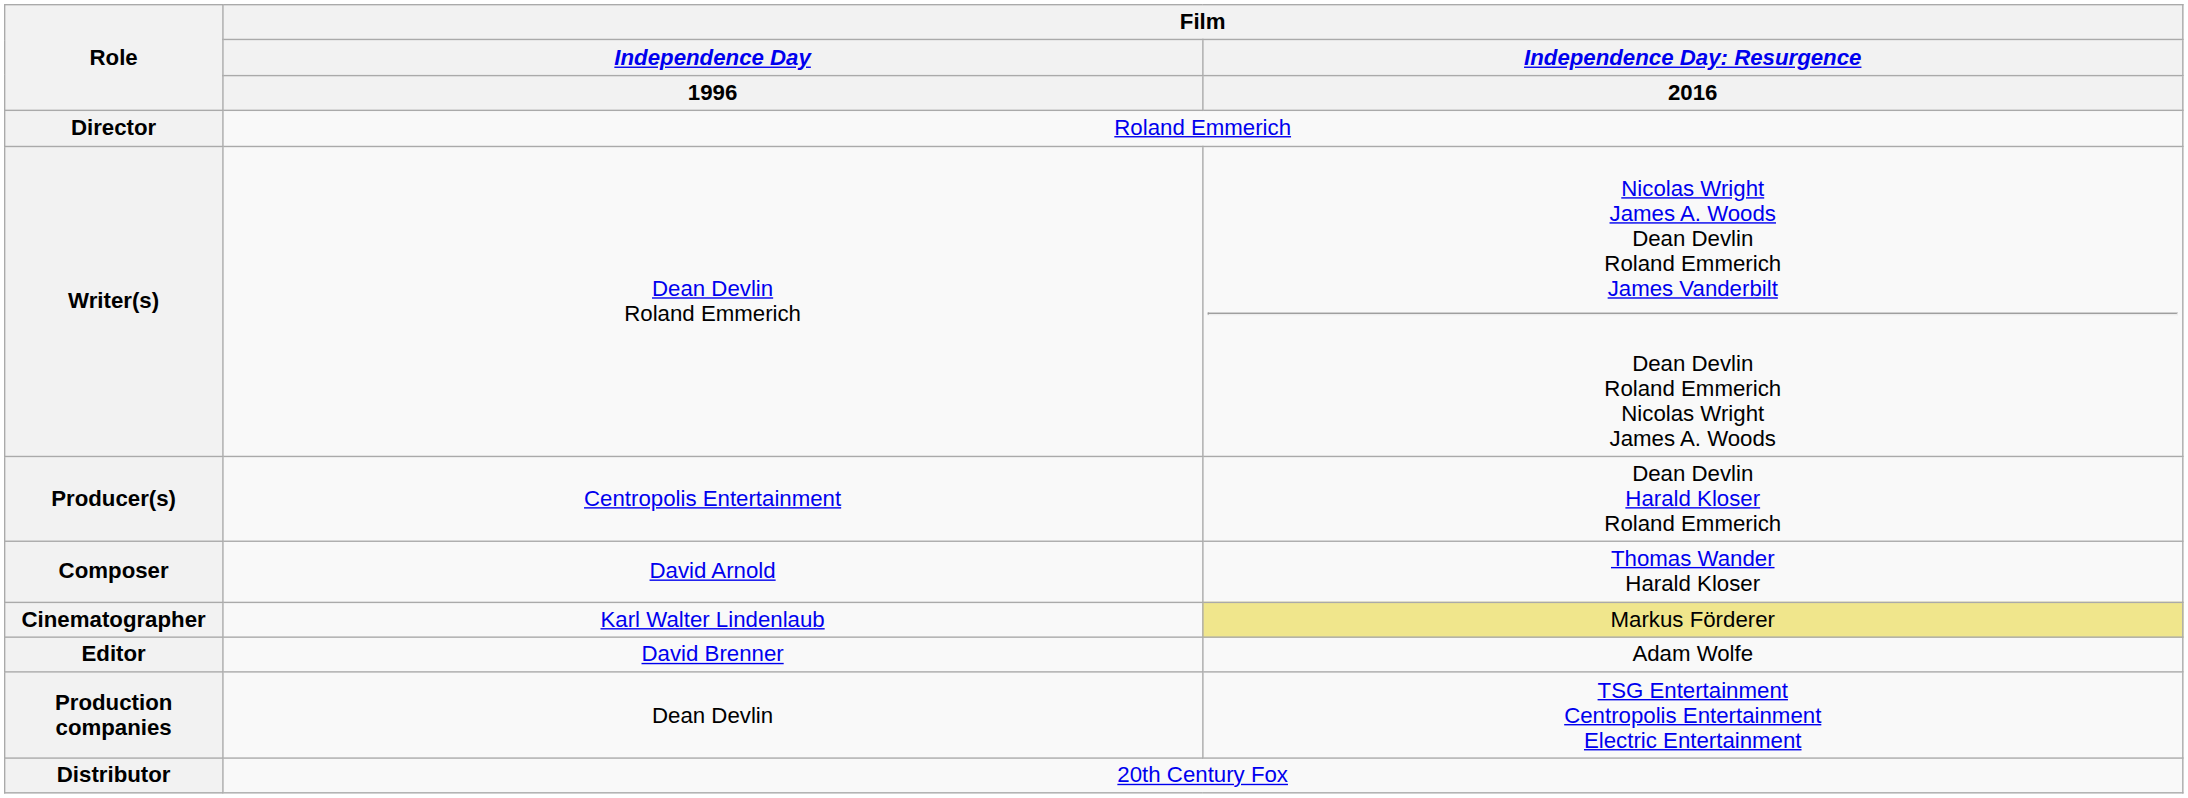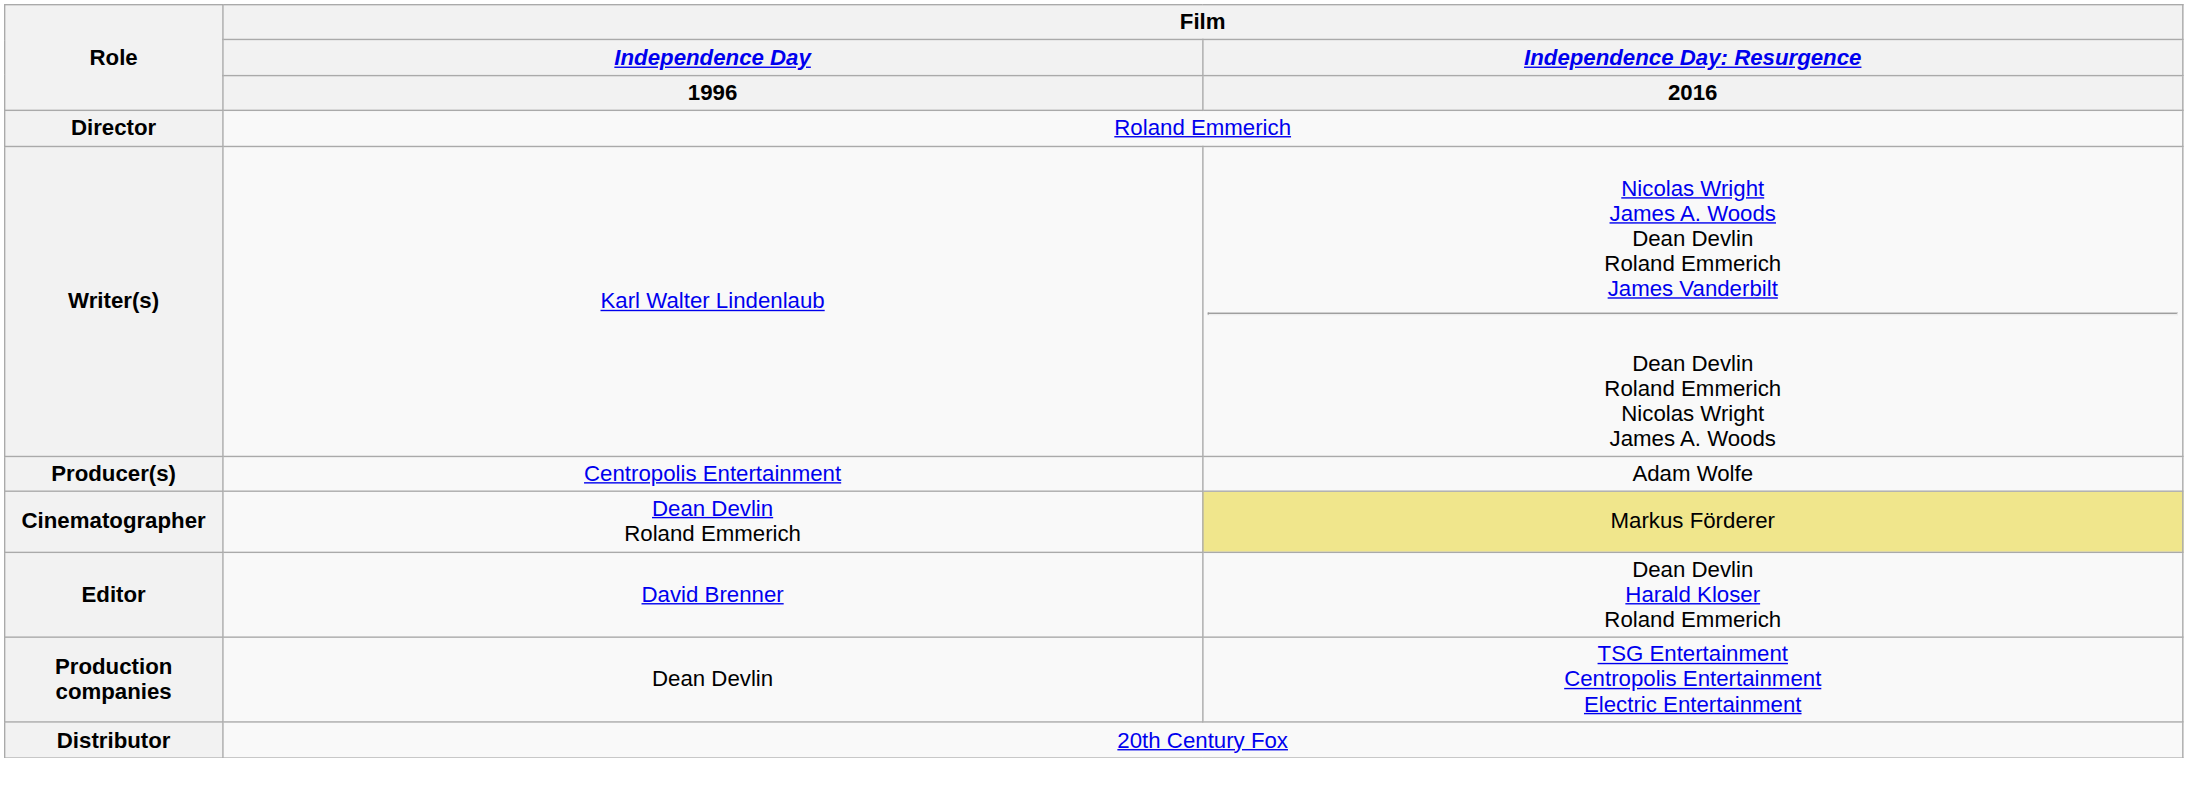 <table class="wikitable" style="text-align:center;" "width:10%;">
 <tr>
 <th rowspan="3">Role</th>
 <th colspan="2">Film</th>
 </tr>
 <tr>
 <th style="width:45%;"><em><a href='#'>Independence Day</a></em></th>
 <th style="width:45%;"><em><a href='#'>Independence Day: Resurgence</a></em></th>
 </tr>
 <tr>
 <th>1996</th>
 <th>2016</th>
 </tr>
 <tr>
 <th>Director</th>
 <td colspan="2"><a href='#'>Roland Emmerich</a></td>
 </tr>
 <tr>
 <th>Writer(s)</th>
-<td><a href='#'>Dean Devlin</a><br>Roland Emmerich</td>
+<td><a href='#'>Karl Walter Lindenlaub</a></td>
 <td><br><a href='#'>Nicolas Wright</a><br><a href='#'>James A. Woods</a><br>Dean Devlin<br>Roland Emmerich<br><a href='#'>James Vanderbilt</a><hr><br>Dean Devlin<br>Roland Emmerich<br>Nicolas Wright<br>James A. Woods</td>
 </tr>
 <tr>
 <th>Producer(s)</th>
 <td><a href='#'>Centropolis Entertainment</a></td>
-<td>Dean Devlin<br><a href='#'>Harald Kloser</a><br>Roland Emmerich</td>
-</tr>
-<tr>
-<th>Composer</th>
-<td><a href='#'>David Arnold</a></td>
-<td><a href='#'>Thomas Wander</a><br>Harald Kloser</td>
+<td>Adam Wolfe</td>
 </tr>
 <tr>
 <th>Cinematographer</th>
-<td><a href='#'>Karl Walter Lindenlaub</a></td>
+<td><a href='#'>Dean Devlin</a><br>Roland Emmerich</td>
 <td style="background: khaki;">Markus Förderer</td>
 </tr>
 <tr>
 <th>Editor</th>
 <td><a href='#'>David Brenner</a></td>
-<td>Adam Wolfe</td>
+<td>Dean Devlin<br><a href='#'>Harald Kloser</a><br>Roland Emmerich</td>
 </tr>
 <tr>
 <th>Production companies</th>
 <td>Dean Devlin</td>
 <td><a href='#'>TSG Entertainment</a><br><a href='#'>Centropolis Entertainment</a><br><a href='#'>Electric Entertainment</a></td>
 </tr>
 <tr>
 <th>Distributor</th>
 <td colspan="2"><a href='#'>20th Century Fox</a></td>
 </tr>
 </table>
